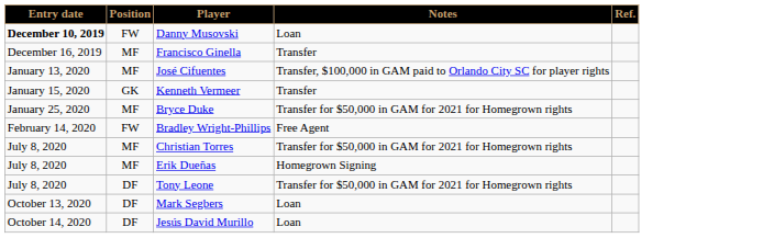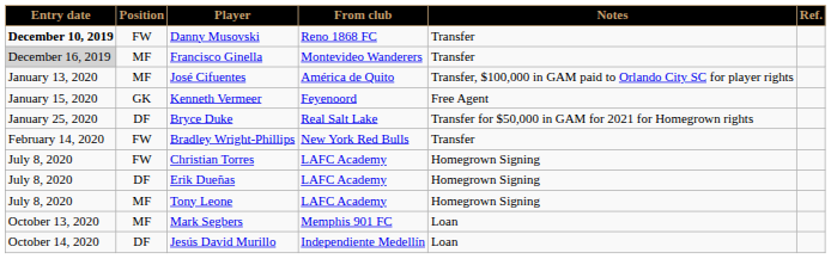 <table class="wikitable sortable">
 <tr>
 <th style="background:#000000; color:#C39E6D; border:1px solid #C39E6D;"><strong>Entry date</strong></th>
 <th style="background:#000000; color:#C39E6D; border:1px solid #C39E6D;"><strong>Position</strong></th>
 <th style="background:#000000; color:#C39E6D; border:1px solid #C39E6D;"><strong>Player</strong></th>
+<th style="background:#000000; color:#C39E6D; border:1px solid #C39E6D;"><strong>From club</strong></th>
 <th style="background:#000000; color:#C39E6D; border:1px solid #C39E6D;"><strong>Notes</strong></th>
 <th style="background:#000000; color:#C39E6D; border:1px solid #C39E6D;"><strong>Ref.</strong></th>
 </tr>
 <tr>
 <td><strong>December 10, 2019</strong></td>
 <td style="text-align:center;">FW</td>
 <td style="text-align:left;"> <a href='#'>Danny Musovski</a></td>
-<td>Loan</td>
+<td style="text-align:left;"> <a href='#'>Reno 1868 FC</a></td>
+<td>Transfer</td>
 <td></td>
 </tr>
 <tr>
-<td>December 16, 2019</td>
+<td style="background: lightgrey;">December 16, 2019</td>
 <td style="text-align:center;">MF</td>
 <td style="text-align:left;"> <a href='#'>Francisco Ginella</a></td>
+<td style="text-align:left;"> <a href='#'>Montevideo Wanderers</a></td>
 <td>Transfer</td>
 <td></td>
 </tr>
 <tr>
 <td>January 13, 2020</td>
 <td style="text-align:center;">MF</td>
 <td style="text-align:left;"> <a href='#'>José Cifuentes</a></td>
+<td style="text-align:left;"> <a href='#'>América de Quito</a></td>
 <td>Transfer, $100,000 in GAM paid to  <a href='#'>Orlando City SC</a> for player rights</td>
 <td></td>
 </tr>
 <tr>
 <td>January 15, 2020</td>
 <td style="text-align:center;">GK</td>
 <td style="text-align:left;"> <a href='#'>Kenneth Vermeer</a></td>
-<td>Transfer</td>
+<td style="text-align:left;"> <a href='#'>Feyenoord</a></td>
+<td>Free Agent</td>
 <td></td>
 </tr>
 <tr>
 <td>January 25, 2020</td>
-<td style="text-align:center;">MF</td>
+<td style="text-align:center;">DF</td>
 <td style="text-align:left;"> <a href='#'>Bryce Duke</a></td>
+<td style="text-align:left;"> <a href='#'>Real Salt Lake</a></td>
 <td>Transfer for $50,000 in GAM for 2021 for Homegrown rights</td>
 <td></td>
 </tr>
 <tr>
 <td>February 14, 2020</td>
 <td style="text-align:center;">FW</td>
 <td style="text-align:left;"> <a href='#'>Bradley Wright-Phillips</a></td>
-<td>Free Agent</td>
+<td style="text-align:left;"> <a href='#'>New York Red Bulls</a></td>
+<td>Transfer</td>
 <td></td>
 </tr>
 <tr>
 <td>July 8, 2020</td>
-<td style="text-align:center;">MF</td>
+<td style="text-align:center;">FW</td>
 <td style="text-align:left;"> <a href='#'>Christian Torres</a></td>
-<td>Transfer for $50,000 in GAM for 2021 for Homegrown rights</td>
-<td></td>
-</tr>
-<tr>
-<td>July 8, 2020</td>
-<td style="text-align:center;">MF</td>
-<td style="text-align:left;"> <a href='#'>Erik Dueñas</a></td>
+<td style="text-align:left;"> <a href='#'>LAFC Academy</a></td>
 <td>Homegrown Signing</td>
 <td></td>
 </tr>
 <tr>
 <td>July 8, 2020</td>
 <td style="text-align:center;">DF</td>
+<td style="text-align:left;"> <a href='#'>Erik Dueñas</a></td>
+<td style="text-align:left;"> <a href='#'>LAFC Academy</a></td>
+<td>Homegrown Signing</td>
+<td></td>
+</tr>
+<tr>
+<td>July 8, 2020</td>
+<td style="text-align:center;">MF</td>
 <td style="text-align:left;"> <a href='#'>Tony Leone</a></td>
-<td>Transfer for $50,000 in GAM for 2021 for Homegrown rights</td>
+<td style="text-align:left;"> <a href='#'>LAFC Academy</a></td>
+<td>Homegrown Signing</td>
 <td></td>
 </tr>
 <tr>
 <td>October 13, 2020</td>
-<td style="text-align:center;">DF</td>
+<td style="text-align:center;">MF</td>
 <td style="text-align:left;"> <a href='#'>Mark Segbers</a></td>
+<td style="text-align:left;"> <a href='#'>Memphis 901 FC</a></td>
 <td>Loan</td>
 <td></td>
 </tr>
 <tr>
 <td>October 14, 2020</td>
 <td style="text-align:center;">DF</td>
 <td style="text-align:left;"> <a href='#'>Jesús David Murillo</a></td>
+<td style="text-align:left;"> <a href='#'>Independiente Medellín</a></td>
 <td>Loan</td>
 <td></td>
 </tr>
 </table>
